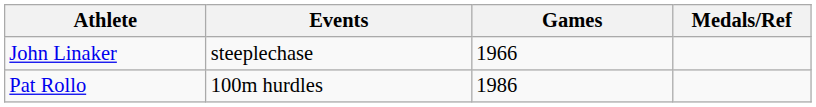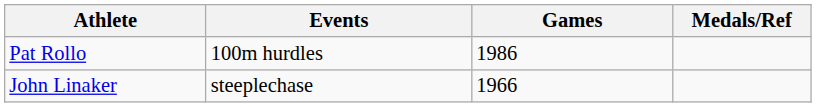 <table class="wikitable">
 <tr>
 <th width=150>Athlete</th>
 <th width=200>Events</th>
 <th width=150>Games</th>
 <th width=100>Medals/Ref</th>
 </tr>
 <tr>
+<td><a href='#'>Pat Rollo</a></td>
+<td>100m hurdles</td>
+<td>1986</td>
+<td></td>
+</tr>
+<tr>
 <td><a href='#'>John Linaker</a></td>
 <td>steeplechase</td>
 <td>1966</td>
 <td></td>
 </tr>
-<tr>
-<td><a href='#'>Pat Rollo</a></td>
-<td>100m hurdles</td>
-<td>1986</td>
-<td></td>
-</tr>
 </table>
